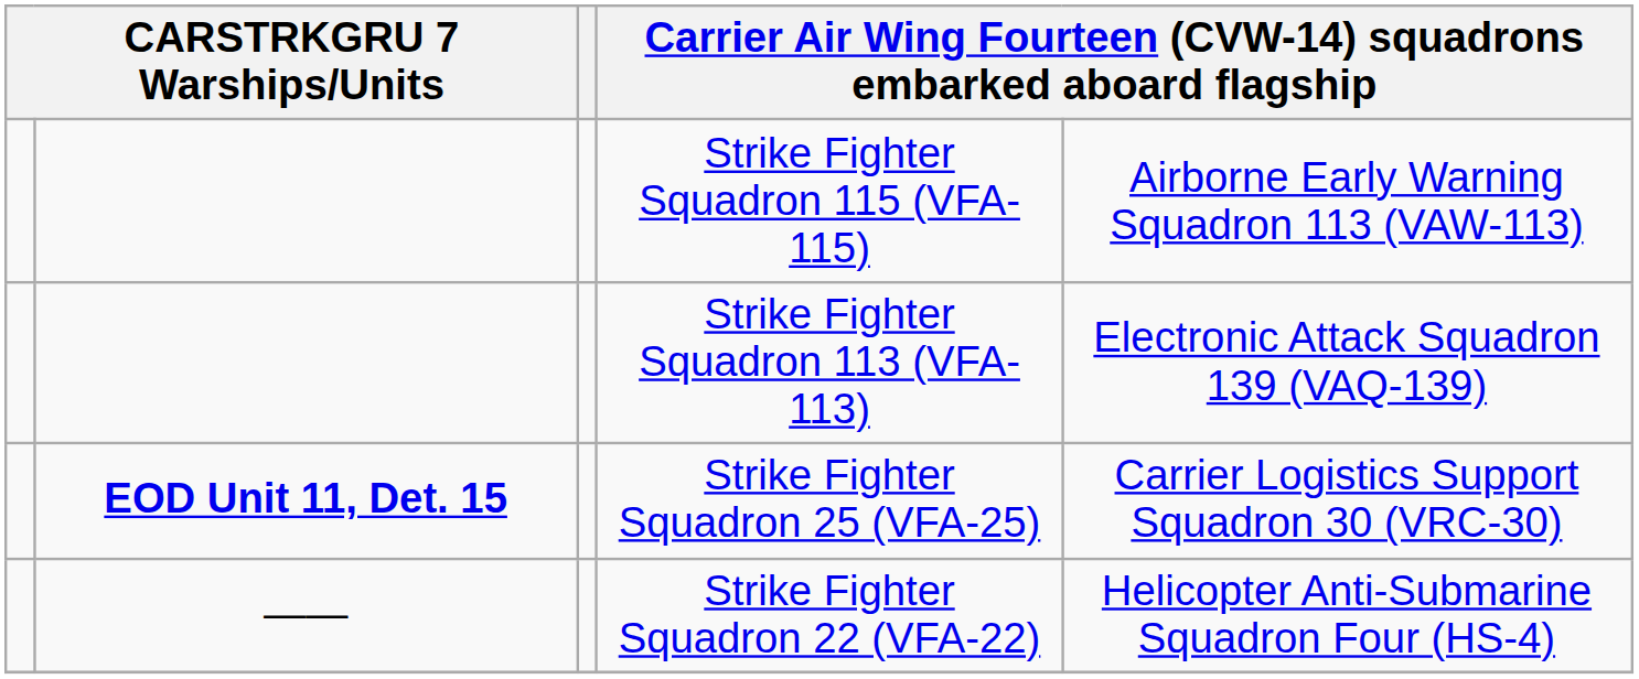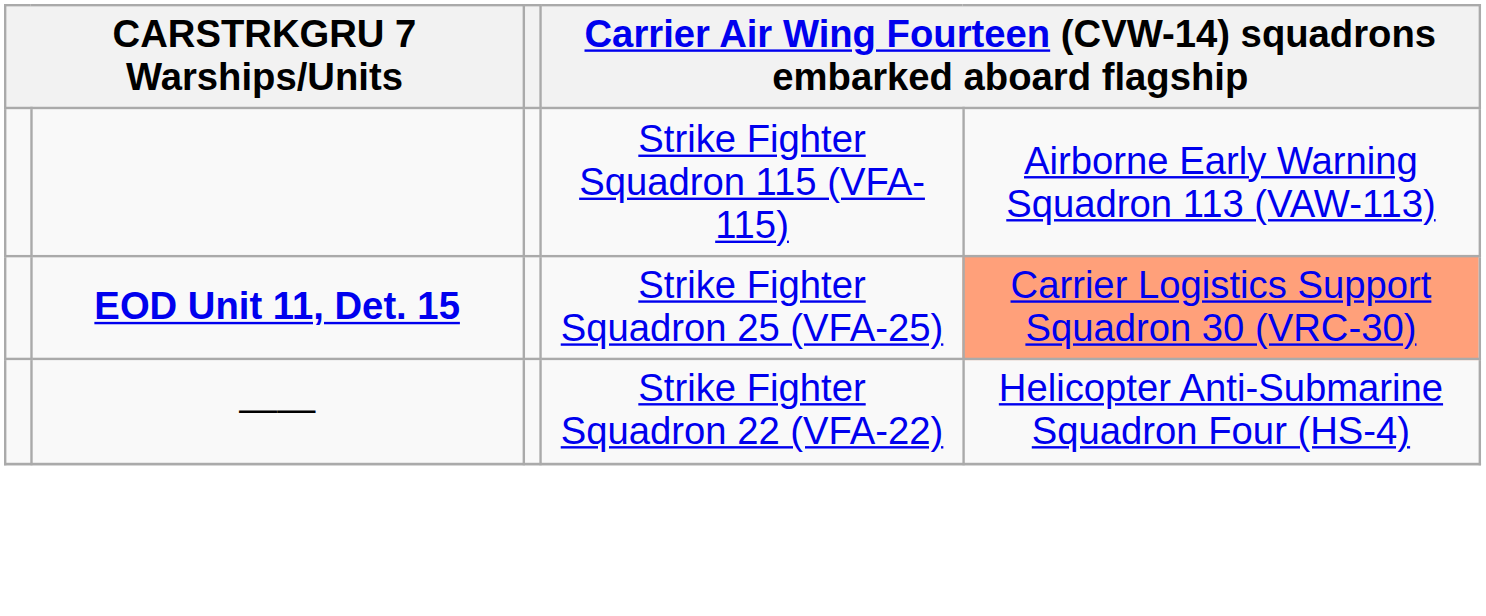 <table class="wikitable" style="text-align:center" width=99%>
 <tr>
 <th colspan="2" width="35%" align="center">CARSTRKGRU 7 Warships/Units</th>
 <th colspan="1" width="0%" align="center"></th>
 <th colspan="2" align="center"><a href='#'>Carrier Air Wing Fourteen</a> (CVW-14) squadrons embarked aboard flagship </th>
 </tr>
 <tr>
 <td></td>
 <td></td>
 <td></td>
 <td><a href='#'>Strike Fighter Squadron 115 (VFA-115)</a></td>
 <td><a href='#'>Airborne Early Warning Squadron 113 (VAW-113)</a></td>
 </tr>
 <tr>
 <td></td>
-<td></td>
-<td></td>
-<td><a href='#'>Strike Fighter Squadron 113 (VFA-113)</a></td>
-<td><a href='#'>Electronic Attack Squadron 139 (VAQ-139)</a></td>
-</tr>
-<tr>
-<td></td>
 <td><strong><a href='#'>EOD Unit 11, Det. 15</a></strong></td>
 <td></td>
 <td><a href='#'>Strike Fighter Squadron 25 (VFA-25)</a></td>
-<td><a href='#'>Carrier Logistics Support Squadron 30 (VRC-30)</a></td>
+<td style="background: lightsalmon;"><a href='#'>Carrier Logistics Support Squadron 30 (VRC-30)</a></td>
 </tr>
 <tr>
 <td></td>
 <td>——</td>
 <td></td>
 <td><a href='#'>Strike Fighter Squadron 22 (VFA-22)</a></td>
 <td><a href='#'>Helicopter Anti-Submarine Squadron Four (HS-4)</a></td>
 </tr>
 <tr>
 </tr>
 </table>
